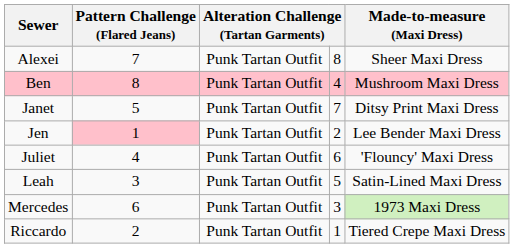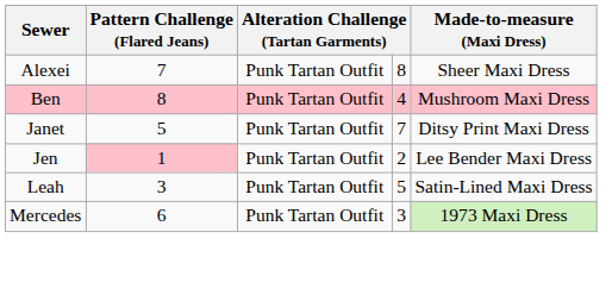 <table class="wikitable" style="text-align:center;">
 <tr>
 <th>Sewer</th>
 <th>Pattern Challenge<br><small>(Flared Jeans)</small></th>
 <th Colspan=2>Alteration Challenge<br><small>(Tartan Garments)</small></th>
 <th>Made-to-measure<br><small>(Maxi Dress)</small></th>
 </tr>
 <tr>
 <td>Alexei</td>
 <td>7</td>
 <td>Punk Tartan Outfit</td>
 <td>8</td>
 <td>Sheer Maxi Dress</td>
 </tr>
 <tr style="background:pink">
 <td>Ben</td>
 <td>8</td>
 <td>Punk Tartan Outfit</td>
 <td>4</td>
 <td>Mushroom Maxi Dress</td>
 </tr>
 <tr>
 <td>Janet</td>
 <td>5</td>
 <td>Punk Tartan Outfit</td>
 <td>7</td>
 <td>Ditsy Print Maxi Dress</td>
 </tr>
 <tr>
 <td>Jen</td>
 <td style="background: pink;">1</td>
 <td>Punk Tartan Outfit</td>
 <td>2</td>
 <td>Lee Bender Maxi Dress</td>
 </tr>
 <tr>
-<td>Juliet</td>
-<td>4</td>
-<td>Punk Tartan Outfit</td>
-<td>6</td>
-<td>'Flouncy' Maxi Dress</td>
-</tr>
-<tr>
 <td>Leah</td>
 <td>3</td>
 <td>Punk Tartan Outfit</td>
 <td>5</td>
 <td>Satin-Lined Maxi Dress</td>
 </tr>
 <tr>
 <td>Mercedes</td>
 <td>6</td>
 <td>Punk Tartan Outfit</td>
 <td>3</td>
 <td style="background:#d0f0c0">1973 Maxi Dress</td>
 </tr>
-<tr>
-<td>Riccardo</td>
-<td>2</td>
-<td>Punk Tartan Outfit</td>
-<td>1</td>
-<td>Tiered Crepe Maxi Dress</td>
-</tr>
 </table>
